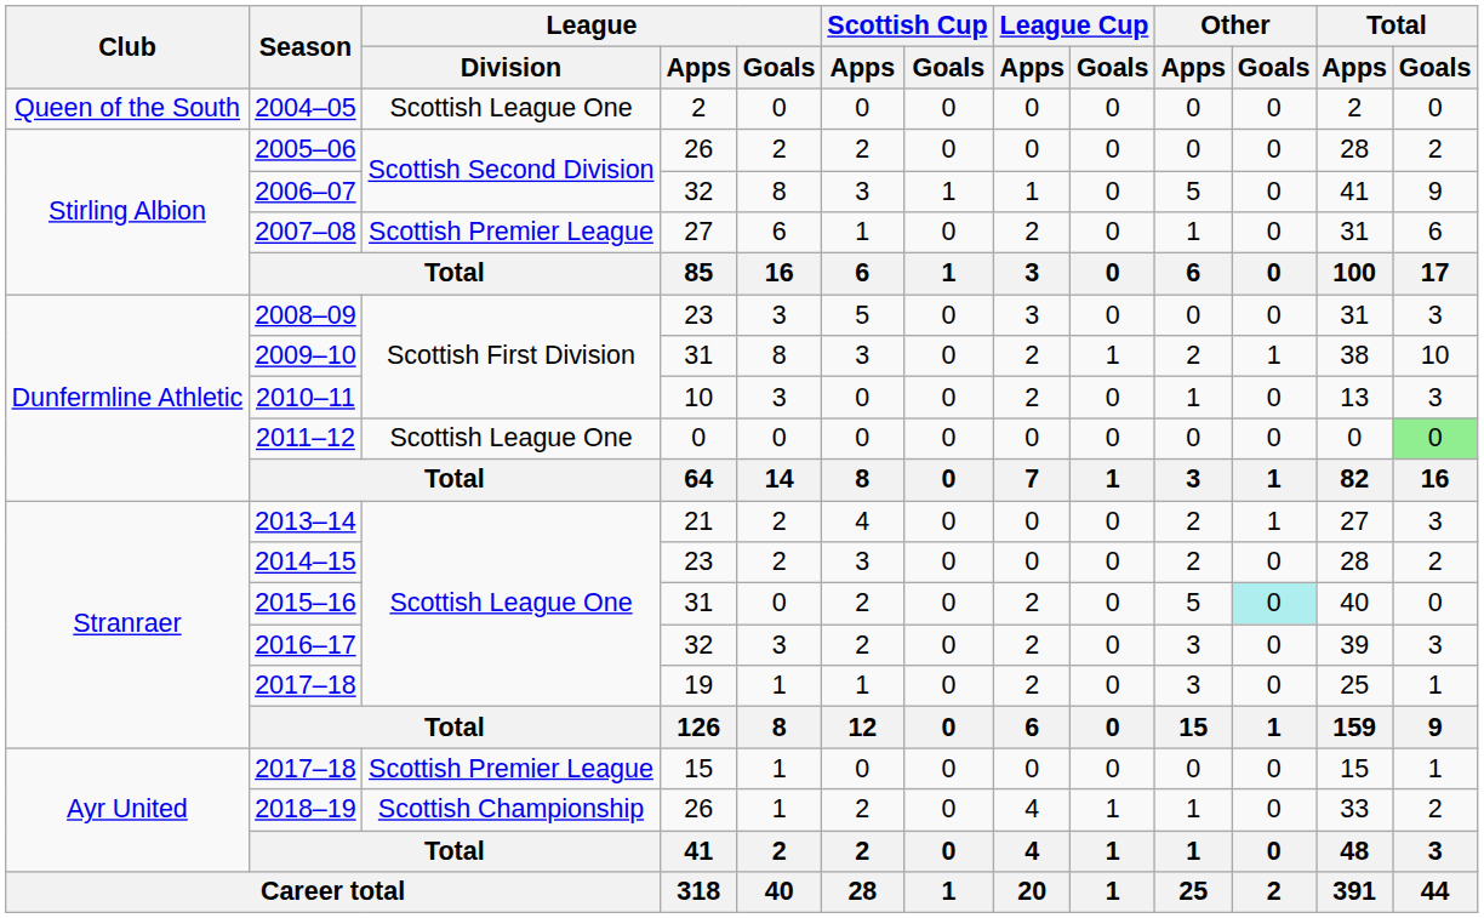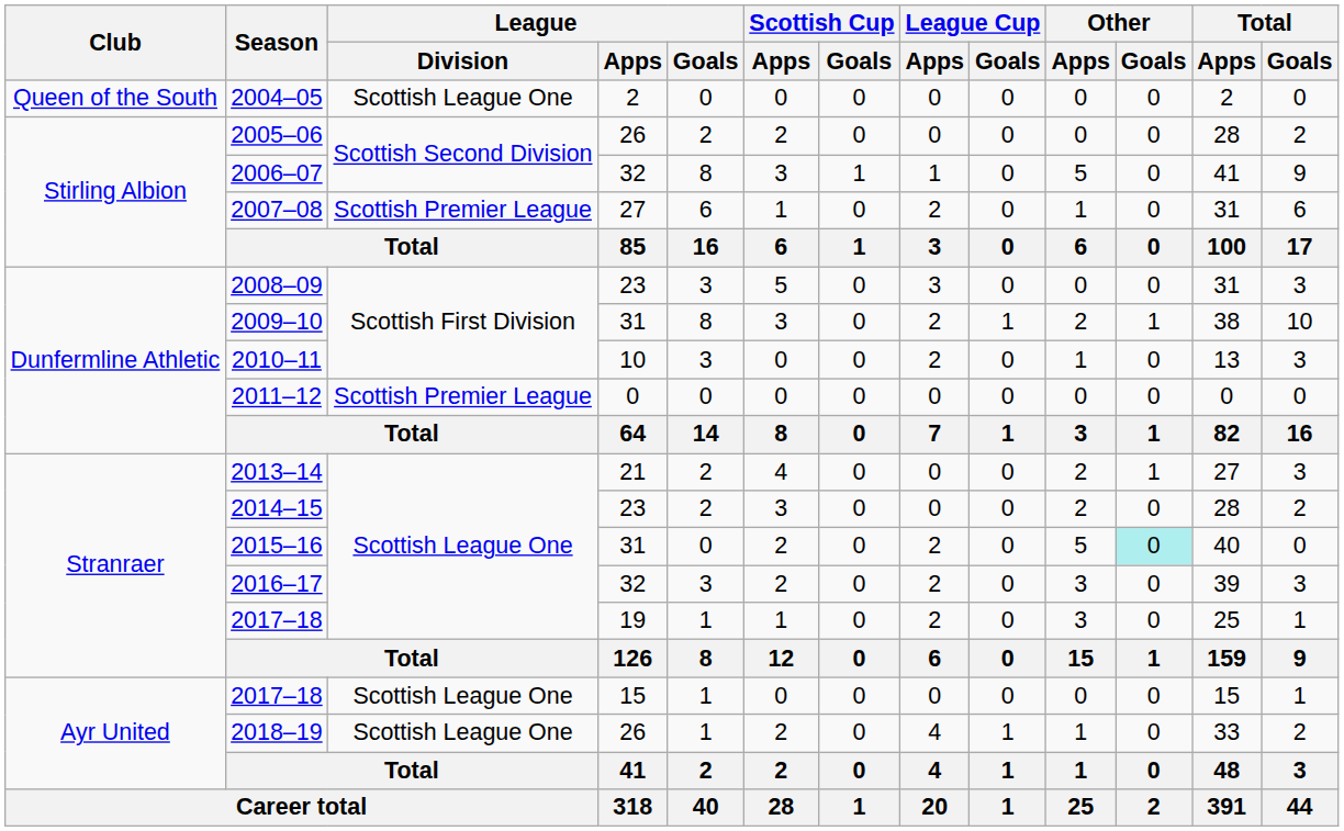 <table class="wikitable" style="text-align:center">
 <tr>
 <th rowspan="2">Club</th>
 <th rowspan="2">Season</th>
 <th colspan="3">League</th>
 <th colspan="2"><a href='#'>Scottish Cup</a></th>
 <th colspan="2"><a href='#'>League Cup</a></th>
 <th colspan="2">Other</th>
 <th colspan="2">Total</th>
 </tr>
 <tr>
 <th>Division</th>
 <th>Apps</th>
 <th>Goals</th>
 <th>Apps</th>
 <th>Goals</th>
 <th>Apps</th>
 <th>Goals</th>
 <th>Apps</th>
 <th>Goals</th>
 <th>Apps</th>
 <th>Goals</th>
 </tr>
 <tr>
 <td><a href='#'>Queen of the South</a></td>
 <td><a href='#'>2004–05</a></td>
 <td>Scottish League One</td>
 <td>2</td>
 <td>0</td>
 <td>0</td>
 <td>0</td>
 <td>0</td>
 <td>0</td>
 <td>0</td>
 <td>0</td>
 <td>2</td>
 <td>0</td>
 </tr>
 <tr>
 <td rowspan="4"><a href='#'>Stirling Albion</a></td>
 <td><a href='#'>2005–06</a></td>
 <td rowspan="2"><a href='#'>Scottish Second Division</a></td>
 <td>26</td>
 <td>2</td>
 <td>2</td>
 <td>0</td>
 <td>0</td>
 <td>0</td>
 <td>0</td>
 <td>0</td>
 <td>28</td>
 <td>2</td>
 </tr>
 <tr>
 <td><a href='#'>2006–07</a></td>
 <td>32</td>
 <td>8</td>
 <td>3</td>
 <td>1</td>
 <td>1</td>
 <td>0</td>
 <td>5</td>
 <td>0</td>
 <td>41</td>
 <td>9</td>
 </tr>
 <tr>
 <td><a href='#'>2007–08</a></td>
 <td><a href='#'>Scottish Premier League</a></td>
 <td>27</td>
 <td>6</td>
 <td>1</td>
 <td>0</td>
 <td>2</td>
 <td>0</td>
 <td>1</td>
 <td>0</td>
 <td>31</td>
 <td>6</td>
 </tr>
 <tr>
 <th colspan="2">Total</th>
 <th>85</th>
 <th>16</th>
 <th>6</th>
 <th>1</th>
 <th>3</th>
 <th>0</th>
 <th>6</th>
 <th>0</th>
 <th>100</th>
 <th>17</th>
 </tr>
 <tr>
 <td rowspan="5"><a href='#'>Dunfermline Athletic</a></td>
 <td><a href='#'>2008–09</a></td>
 <td rowspan="3">Scottish First Division</td>
 <td>23</td>
 <td>3</td>
 <td>5</td>
 <td>0</td>
 <td>3</td>
 <td>0</td>
 <td>0</td>
 <td>0</td>
 <td>31</td>
 <td>3</td>
 </tr>
 <tr>
 <td><a href='#'>2009–10</a></td>
 <td>31</td>
 <td>8</td>
 <td>3</td>
 <td>0</td>
 <td>2</td>
 <td>1</td>
 <td>2</td>
 <td>1</td>
 <td>38</td>
 <td>10</td>
 </tr>
 <tr>
 <td><a href='#'>2010–11</a></td>
 <td>10</td>
 <td>3</td>
 <td>0</td>
 <td>0</td>
 <td>2</td>
 <td>0</td>
 <td>1</td>
 <td>0</td>
 <td>13</td>
 <td>3</td>
 </tr>
 <tr>
 <td><a href='#'>2011–12</a></td>
-<td>Scottish League One</td>
+<td><a href='#'>Scottish Premier League</a></td>
 <td>0</td>
 <td>0</td>
 <td>0</td>
 <td>0</td>
 <td>0</td>
 <td>0</td>
 <td>0</td>
 <td>0</td>
 <td>0</td>
-<td style="background: lightgreen;">0</td>
+<td>0</td>
 </tr>
 <tr>
 <th colspan="2">Total</th>
 <th>64</th>
 <th>14</th>
 <th>8</th>
 <th>0</th>
 <th>7</th>
 <th>1</th>
 <th>3</th>
 <th>1</th>
 <th>82</th>
 <th>16</th>
 </tr>
 <tr>
 <td rowspan="6"><a href='#'>Stranraer</a></td>
 <td><a href='#'>2013–14</a></td>
 <td rowspan="5"><a href='#'>Scottish League One</a></td>
 <td>21</td>
 <td>2</td>
 <td>4</td>
 <td>0</td>
 <td>0</td>
 <td>0</td>
 <td>2</td>
 <td>1</td>
 <td>27</td>
 <td>3</td>
 </tr>
 <tr>
 <td><a href='#'>2014–15</a></td>
 <td>23</td>
 <td>2</td>
 <td>3</td>
 <td>0</td>
 <td>0</td>
 <td>0</td>
 <td>2</td>
 <td>0</td>
 <td>28</td>
 <td>2</td>
 </tr>
 <tr>
 <td><a href='#'>2015–16</a></td>
 <td>31</td>
 <td>0</td>
 <td>2</td>
 <td>0</td>
 <td>2</td>
 <td>0</td>
 <td>5</td>
 <td style="background: paleturquoise;">0</td>
 <td>40</td>
 <td>0</td>
 </tr>
 <tr>
 <td><a href='#'>2016–17</a></td>
 <td>32</td>
 <td>3</td>
 <td>2</td>
 <td>0</td>
 <td>2</td>
 <td>0</td>
 <td>3</td>
 <td>0</td>
 <td>39</td>
 <td>3</td>
 </tr>
 <tr>
 <td><a href='#'>2017–18</a></td>
 <td>19</td>
 <td>1</td>
 <td>1</td>
 <td>0</td>
 <td>2</td>
 <td>0</td>
 <td>3</td>
 <td>0</td>
 <td>25</td>
 <td>1</td>
 </tr>
 <tr>
 <th colspan="2">Total</th>
 <th>126</th>
 <th>8</th>
 <th>12</th>
 <th>0</th>
 <th>6</th>
 <th>0</th>
 <th>15</th>
 <th>1</th>
 <th>159</th>
 <th>9</th>
 </tr>
 <tr>
 <td rowspan=3><a href='#'>Ayr United</a></td>
 <td><a href='#'>2017–18</a></td>
-<td><a href='#'>Scottish Premier League</a></td>
+<td>Scottish League One</td>
 <td>15</td>
 <td>1</td>
 <td>0</td>
 <td>0</td>
 <td>0</td>
 <td>0</td>
 <td>0</td>
 <td>0</td>
 <td>15</td>
 <td>1</td>
 </tr>
 <tr>
 <td><a href='#'>2018–19</a></td>
-<td><a href='#'>Scottish Championship</a></td>
+<td>Scottish League One</td>
 <td>26</td>
 <td>1</td>
 <td>2</td>
 <td>0</td>
 <td>4</td>
 <td>1</td>
 <td>1</td>
 <td>0</td>
 <td>33</td>
 <td>2</td>
 </tr>
 <tr>
 <th colspan=2>Total</th>
 <th>41</th>
 <th>2</th>
 <th>2</th>
 <th>0</th>
 <th>4</th>
 <th>1</th>
 <th>1</th>
 <th>0</th>
 <th>48</th>
 <th>3</th>
 </tr>
 <tr>
 <th colspan="3">Career total</th>
 <th>318</th>
 <th>40</th>
 <th>28</th>
 <th>1</th>
 <th>20</th>
 <th>1</th>
 <th>25</th>
 <th>2</th>
 <th>391</th>
 <th>44</th>
 </tr>
 </table>
